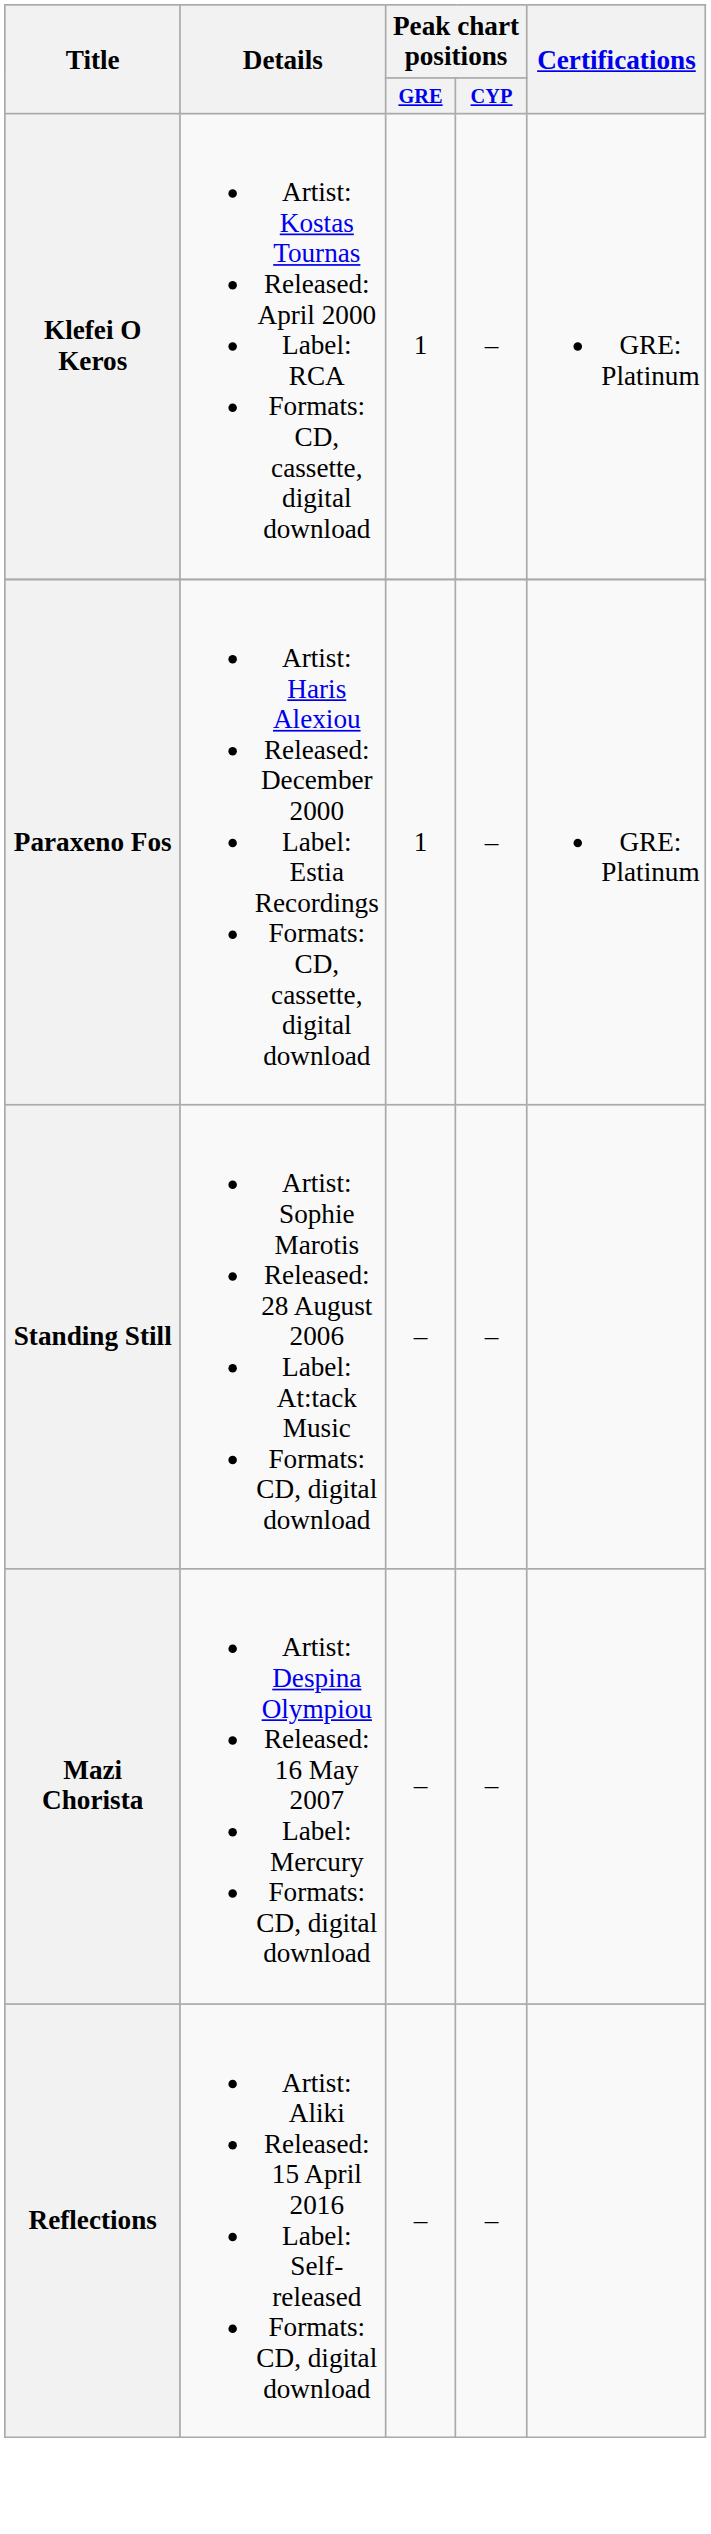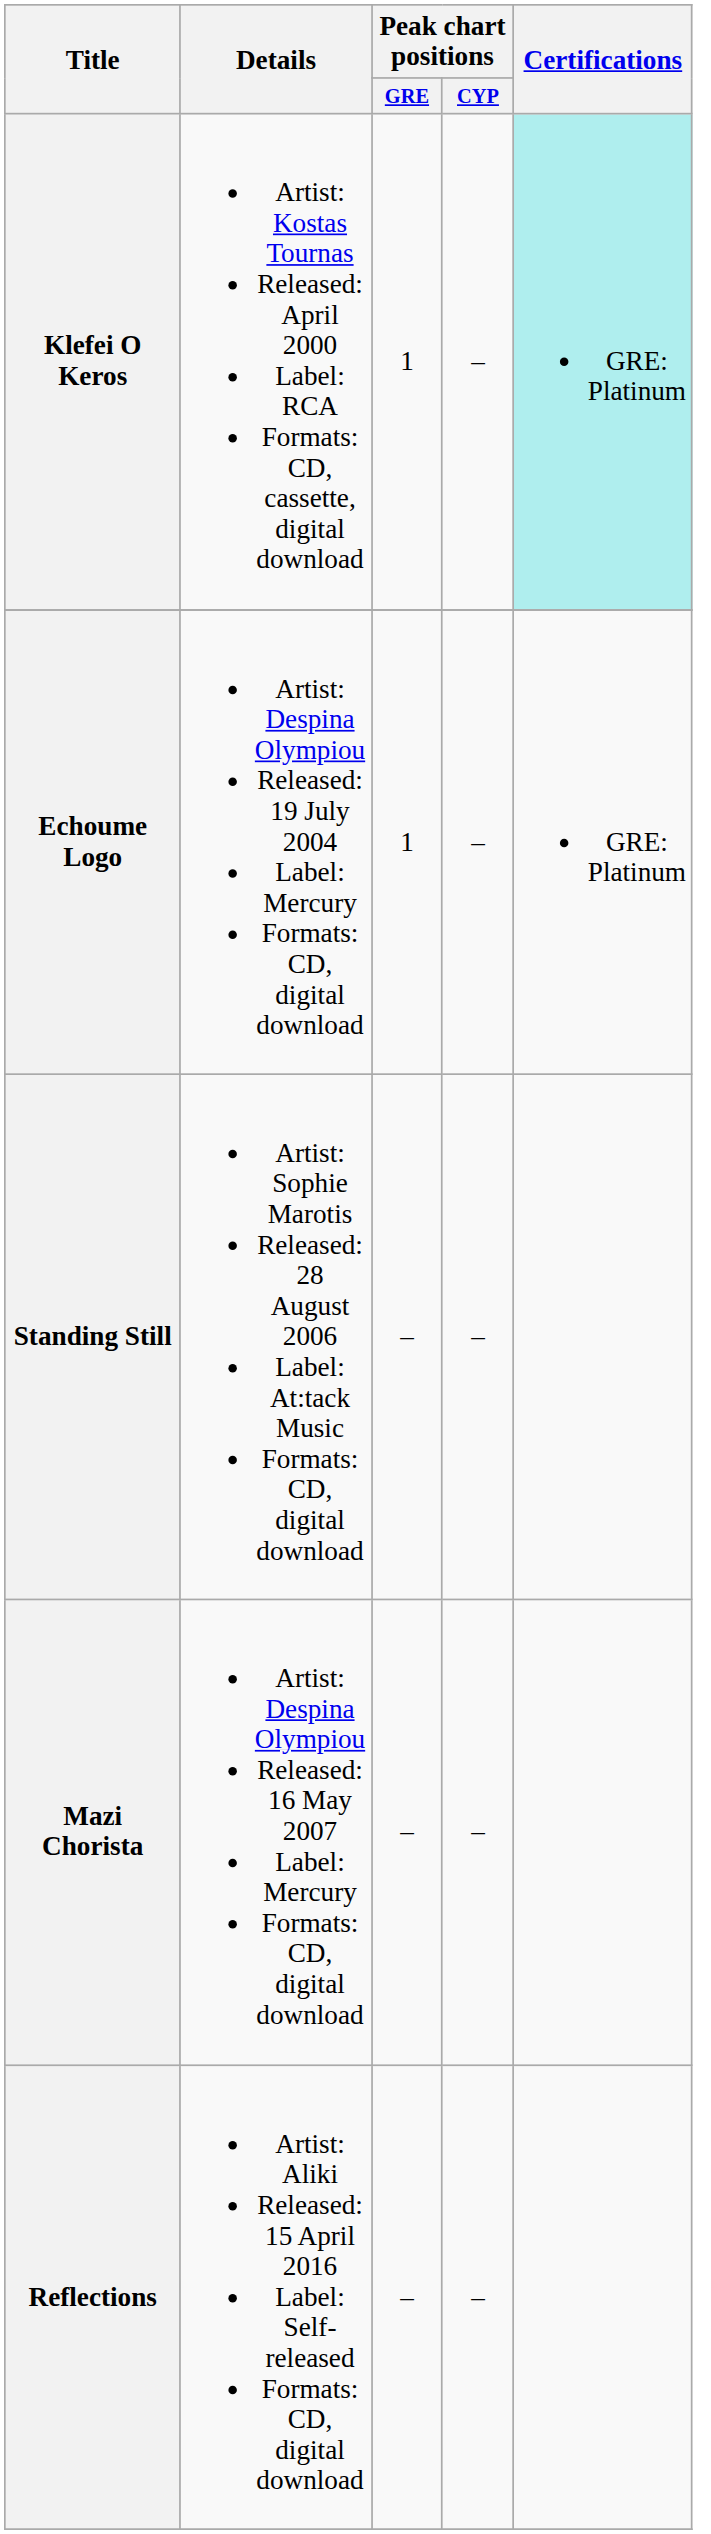 <table class="wikitable plainrowheaders" style="text-align:center;">
 <tr>
 <th scope="col" rowspan="2" style="width:6em;">Title</th>
 <th scope="col" rowspan="2" style="width:6em;">Details</th>
 <th scope="col" colspan="2">Peak chart positions</th>
 <th scope="col" rowspan="2" style="width:6em;"><a href='#'>Certifications</a></th>
 </tr>
 <tr>
 <th style="width:3em;font-size:75%"><a href='#'>GRE</a></th>
 <th style="width:3em;font-size:75%"><a href='#'>CYP</a></th>
 </tr>
 <tr>
 <th scope="row">Klefei O Keros</th>
 <td><br><ul><li>Artist: <a href='#'>Kostas Tournas</a></li><li>Released: April 2000</li><li>Label: RCA</li><li>Formats: CD, cassette, digital download</li></ul></td>
 <td>1</td>
 <td>–</td>
-<td><br><ul><li>GRE: Platinum</li></ul></td>
+<td style="background: paleturquoise;"><br><ul><li>GRE: Platinum</li></ul></td>
 </tr>
 <tr>
 </tr>
 <tr>
-<th scope="row">Paraxeno Fos</th>
-<td><br><ul><li>Artist: <a href='#'>Haris Alexiou</a></li><li>Released: December 2000</li><li>Label: Estia Recordings</li><li>Formats: CD, cassette, digital download</li></ul></td>
+<th scope="row">Echoume Logo</th>
+<td><br><ul><li>Artist: <a href='#'>Despina Olympiou</a></li><li>Released: 19 July 2004</li><li>Label: Mercury</li><li>Formats: CD, digital download</li></ul></td>
 <td>1</td>
 <td>–</td>
 <td><br><ul><li>GRE: Platinum</li></ul></td>
 </tr>
 <tr>
 <th scope="row">Standing Still</th>
 <td><br><ul><li>Artist: Sophie Marotis</li><li>Released: 28 August 2006</li><li>Label: At:tack Music</li><li>Formats: CD, digital download</li></ul></td>
 <td>–</td>
 <td>–</td>
 <td></td>
 </tr>
 <tr>
 <th scope="row">Mazi Chorista</th>
 <td><br><ul><li>Artist: <a href='#'>Despina Olympiou</a></li><li>Released: 16 May 2007</li><li>Label: Mercury</li><li>Formats: CD, digital download</li></ul></td>
 <td>–</td>
 <td>–</td>
 <td></td>
 </tr>
 <tr>
 <th scope="row">Reflections</th>
 <td><br><ul><li>Artist: Aliki</li><li>Released: 15 April 2016</li><li>Label: Self-released</li><li>Formats: CD, digital download</li></ul></td>
 <td>–</td>
 <td>–</td>
 <td></td>
 </tr>
 <tr>
 </tr>
 </table>
